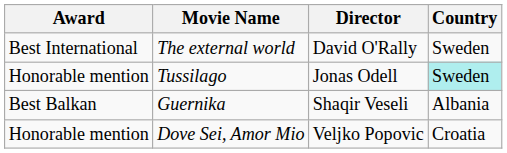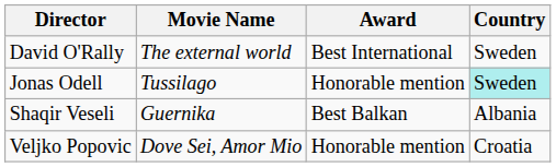 <table class="wikitable">
 <tr>
+<th>Director</th>
+<th>Movie Name</th>
 <th>Award</th>
-<th>Movie Name</th>
-<th>Director</th>
 <th>Country</th>
 </tr>
 <tr>
+<td>David O'Rally</td>
+<td><em>The external world</em></td>
 <td>Best International</td>
-<td><em>The external world</em></td>
-<td>David O'Rally</td>
 <td>Sweden</td>
 </tr>
 <tr>
+<td>Jonas Odell</td>
+<td><em>Tussilago</em></td>
 <td>Honorable mention</td>
-<td><em>Tussilago</em></td>
-<td>Jonas Odell</td>
 <td style="background: paleturquoise;">Sweden</td>
 </tr>
 <tr>
+<td>Shaqir Veseli</td>
+<td><em>Guernika</em></td>
 <td>Best Balkan</td>
-<td><em>Guernika</em></td>
-<td>Shaqir Veseli</td>
 <td>Albania</td>
 </tr>
 <tr>
+<td>Veljko Popovic</td>
+<td><em>Dove Sei, Amor Mio</em></td>
 <td>Honorable mention</td>
-<td><em>Dove Sei, Amor Mio</em></td>
-<td>Veljko Popovic</td>
 <td>Croatia</td>
 </tr>
 </table>
